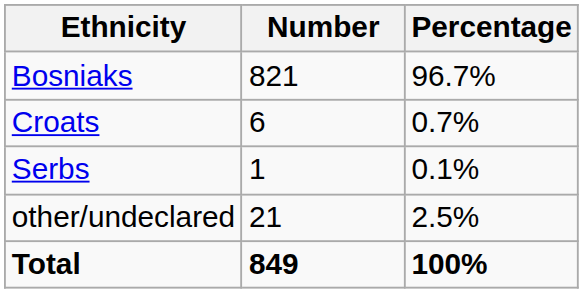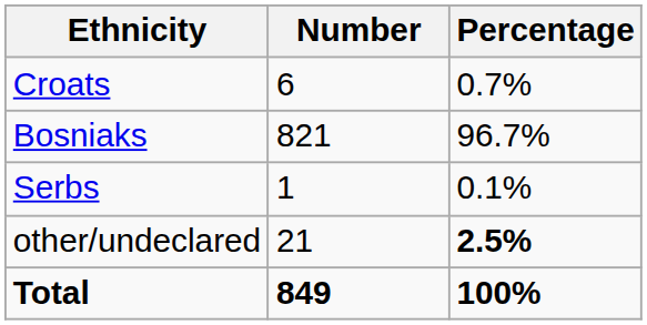 <table class="wikitable">
 <tr>
 <th width="100px">Ethnicity</th>
 <th width="80px">Number</th>
 <th width="80px">Percentage</th>
 </tr>
 <tr>
+<td><a href='#'>Croats</a></td>
+<td>6</td>
+<td>0.7%</td>
+</tr>
+<tr>
 <td><a href='#'>Bosniaks</a></td>
 <td>821</td>
 <td>96.7%</td>
-</tr>
-<tr>
-<td><a href='#'>Croats</a></td>
-<td>6</td>
-<td>0.7%</td>
 </tr>
 <tr>
 <td><a href='#'>Serbs</a></td>
 <td>1</td>
 <td>0.1%</td>
 </tr>
 <tr>
 <td>other/undeclared</td>
 <td>21</td>
-<td>2.5%</td>
+<td><strong>2.5%</strong></td>
 </tr>
 <tr>
 <td><strong>Total</strong></td>
 <td><strong>849</strong></td>
 <td><strong>100%</strong></td>
 </tr>
 </table>
